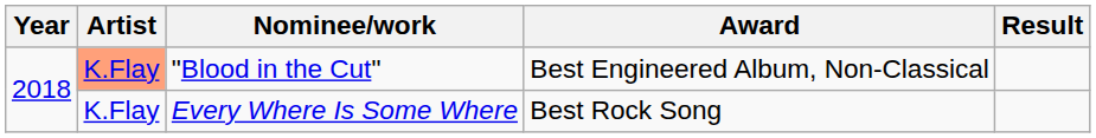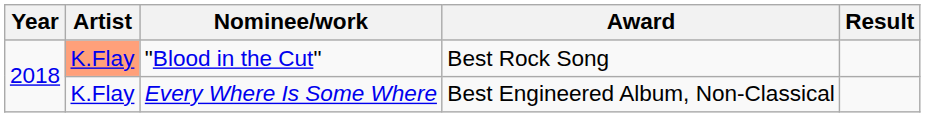 <table class="wikitable">
 <tr>
 <th>Year</th>
 <th>Artist</th>
 <th>Nominee/work</th>
 <th>Award</th>
 <th>Result</th>
 </tr>
 <tr>
 <td rowspan="2"><a href='#'>2018</a></td>
 <td style="background: lightsalmon;"><a href='#'>K.Flay</a></td>
 <td>"<a href='#'>Blood in the Cut</a>"</td>
-<td>Best Engineered Album, Non-Classical</td>
+<td>Best Rock Song</td>
 <td></td>
 </tr>
 <tr>
 <td><a href='#'>K.Flay</a></td>
 <td><em><a href='#'>Every Where Is Some Where</a></em></td>
-<td>Best Rock Song</td>
+<td>Best Engineered Album, Non-Classical</td>
 <td></td>
 </tr>
 </table>
